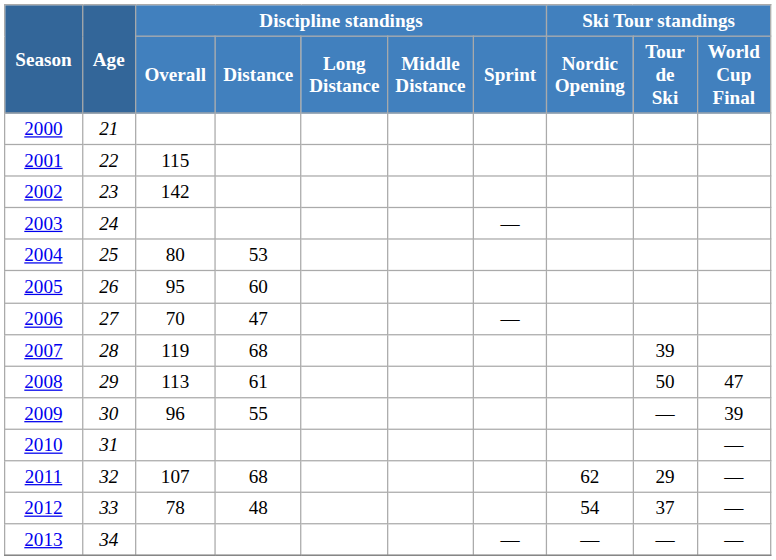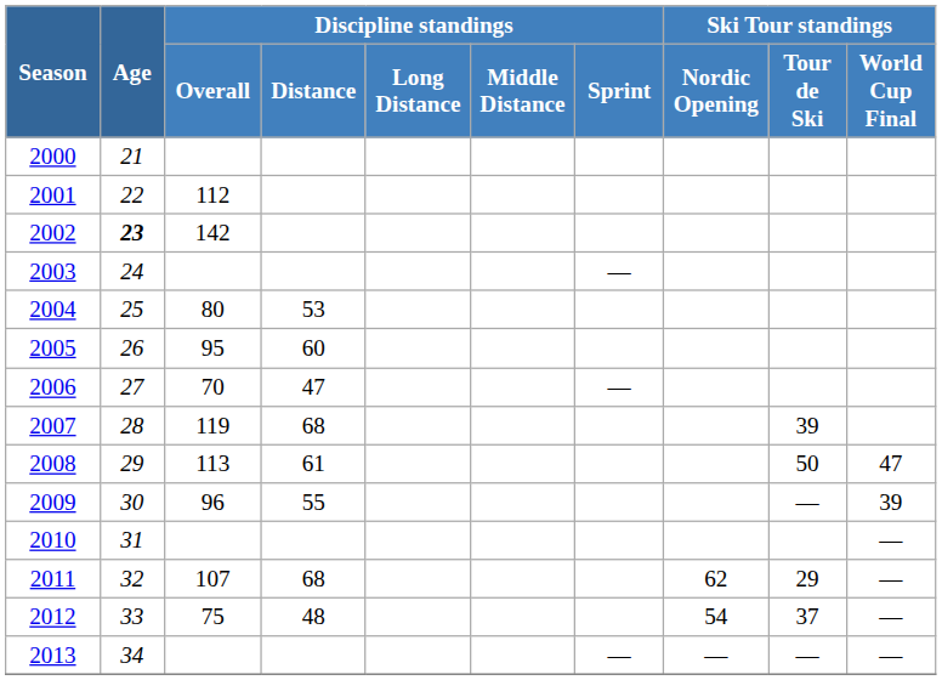 <table class="wikitable" style="font-size:95%; text-align:center; border:grey solid 1px; border-collapse:collapse; background:#ffffff;">
 <tr>
 <th style="background-color:#369; color:white; width:60px;" rowspan="2"> Season </th>
 <th style="background-color:#369; color:white; width:40px;" rowspan="2"> Age </th>
 <th style="background-color:#4180be; color:white;" colspan="5">Discipline standings</th>
 <th style="background-color:#4180be; color:white;" colspan="3">Ski Tour standings</th>
 </tr>
 <tr>
 <th style="background-color:#4180be; color:white; width:75px;">Overall</th>
 <th style="background-color:#4180be; color:white; width:75px;">Distance</th>
 <th style="background-color:#4180be; color:white; width:75px;">Long Distance</th>
 <th style="background-color:#4180be; color:white; width:75px;">Middle Distance</th>
 <th style="background-color:#4180be; color:white; width:75px;">Sprint</th>
 <th style="background-color:#4180be; color:white; width:75px;">Nordic<br>Opening</th>
 <th style="background-color:#4180be; color:white; width:75px;">Tour de<br>Ski</th>
 <th style="background-color:#4180be; color:white; width:75px;">World Cup<br>Final</th>
 </tr>
 <tr>
 <td><a href='#'>2000</a></td>
 <td><em>21</em></td>
 <td></td>
 <td></td>
 <td></td>
 <td></td>
 <td></td>
 <td></td>
 <td></td>
 <td></td>
 </tr>
 <tr>
 <td><a href='#'>2001</a></td>
 <td><em>22</em></td>
-<td>115</td>
+<td>112</td>
 <td></td>
 <td></td>
 <td></td>
 <td></td>
 <td></td>
 <td></td>
 <td></td>
 </tr>
 <tr>
 <td><a href='#'>2002</a></td>
-<td><em>23</em></td>
+<td><strong><em>23</em></strong></td>
 <td>142</td>
 <td></td>
 <td></td>
 <td></td>
 <td></td>
 <td></td>
 <td></td>
 <td></td>
 </tr>
 <tr>
 <td><a href='#'>2003</a></td>
 <td><em>24</em></td>
 <td></td>
 <td></td>
 <td></td>
 <td></td>
 <td>—</td>
 <td></td>
 <td></td>
 <td></td>
 </tr>
 <tr>
 <td><a href='#'>2004</a></td>
 <td><em>25</em></td>
 <td>80</td>
 <td>53</td>
 <td></td>
 <td></td>
 <td></td>
 <td></td>
 <td></td>
 <td></td>
 </tr>
 <tr>
 <td><a href='#'>2005</a></td>
 <td><em>26</em></td>
 <td>95</td>
 <td>60</td>
 <td></td>
 <td></td>
 <td></td>
 <td></td>
 <td></td>
 <td></td>
 </tr>
 <tr>
 <td><a href='#'>2006</a></td>
 <td><em>27</em></td>
 <td>70</td>
 <td>47</td>
 <td></td>
 <td></td>
 <td>—</td>
 <td></td>
 <td></td>
 <td></td>
 </tr>
 <tr>
 <td><a href='#'>2007</a></td>
 <td><em>28</em></td>
 <td>119</td>
 <td>68</td>
 <td></td>
 <td></td>
 <td></td>
 <td></td>
 <td>39</td>
 <td></td>
 </tr>
 <tr>
 <td><a href='#'>2008</a></td>
 <td><em>29</em></td>
 <td>113</td>
 <td>61</td>
 <td></td>
 <td></td>
 <td></td>
 <td></td>
 <td>50</td>
 <td>47</td>
 </tr>
 <tr>
 <td><a href='#'>2009</a></td>
 <td><em>30</em></td>
 <td>96</td>
 <td>55</td>
 <td></td>
 <td></td>
 <td></td>
 <td></td>
 <td>—</td>
 <td>39</td>
 </tr>
 <tr>
 <td><a href='#'>2010</a></td>
 <td><em>31</em></td>
 <td></td>
 <td></td>
 <td></td>
 <td></td>
 <td></td>
 <td></td>
 <td></td>
 <td>—</td>
 </tr>
 <tr>
 <td><a href='#'>2011</a></td>
 <td><em>32</em></td>
 <td>107</td>
 <td>68</td>
 <td></td>
 <td></td>
 <td></td>
 <td>62</td>
 <td>29</td>
 <td>—</td>
 </tr>
 <tr>
 <td><a href='#'>2012</a></td>
 <td><em>33</em></td>
-<td>78</td>
+<td>75</td>
 <td>48</td>
 <td></td>
 <td></td>
 <td></td>
 <td>54</td>
 <td>37</td>
 <td>—</td>
 </tr>
 <tr>
 <td><a href='#'>2013</a></td>
 <td><em>34</em></td>
 <td></td>
 <td></td>
 <td></td>
 <td></td>
 <td>—</td>
 <td>—</td>
 <td>—</td>
 <td>—</td>
 </tr>
 <tr>
 </tr>
 </table>
